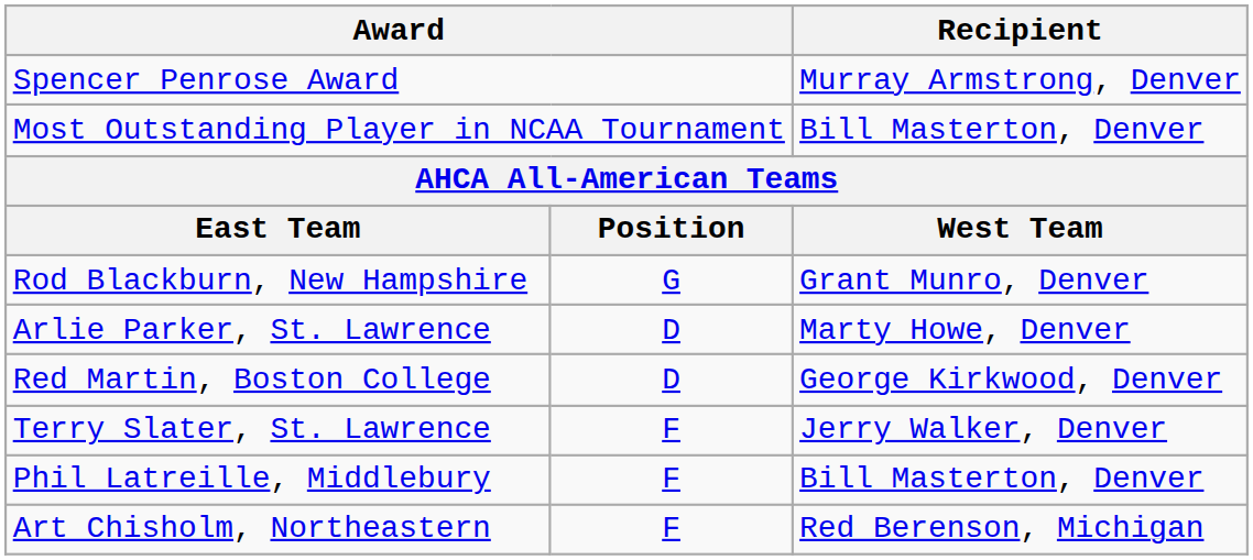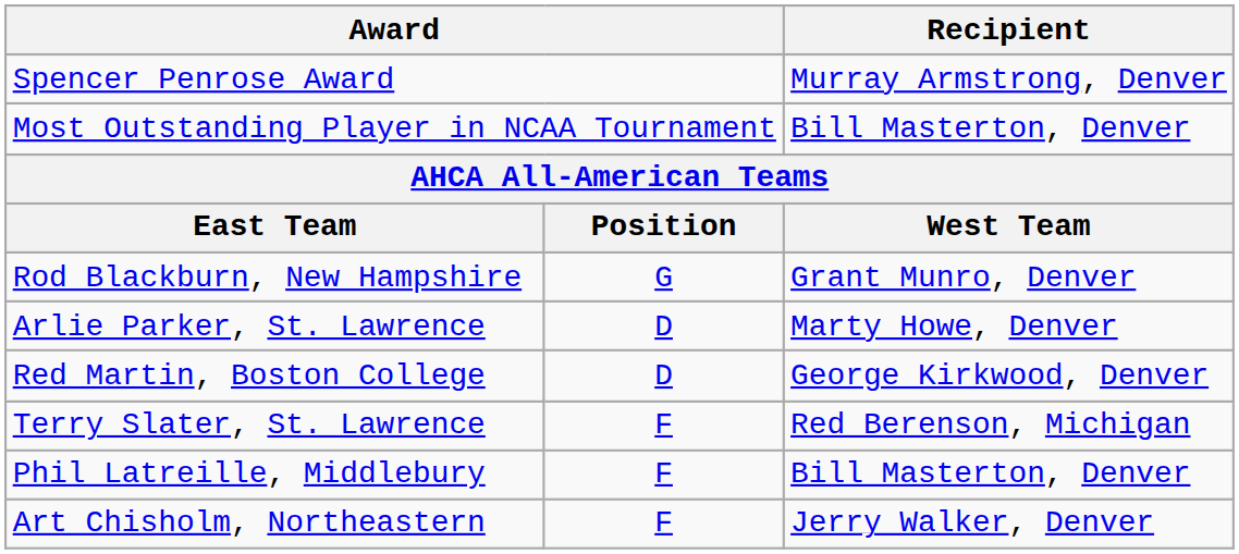 <table class="wikitable">
 <tr>
 <th colspan=2>Award</th>
 <th>Recipient</th>
 </tr>
 <tr>
 <td colspan=2><a href='#'>Spencer Penrose Award</a></td>
 <td><a href='#'>Murray Armstrong</a>, <a href='#'>Denver</a></td>
 </tr>
 <tr>
 <td colspan=2><a href='#'>Most Outstanding Player in NCAA Tournament</a></td>
 <td><a href='#'>Bill Masterton</a>, <a href='#'>Denver</a></td>
 </tr>
 <tr>
 <th colspan=3><a href='#'>AHCA All-American Teams</a></th>
 </tr>
 <tr>
 <th>East Team</th>
 <th>  Position  </th>
 <th>West Team</th>
 </tr>
 <tr>
 <td><a href='#'>Rod Blackburn</a>, <a href='#'>New Hampshire</a></td>
 <td align=center><a href='#'>G</a></td>
 <td><a href='#'>Grant Munro</a>, <a href='#'>Denver</a></td>
 </tr>
 <tr>
 <td><a href='#'>Arlie Parker</a>, <a href='#'>St. Lawrence</a></td>
 <td align=center><a href='#'>D</a></td>
 <td><a href='#'>Marty Howe</a>, <a href='#'>Denver</a></td>
 </tr>
 <tr>
 <td><a href='#'>Red Martin</a>, <a href='#'>Boston College</a></td>
 <td align=center><a href='#'>D</a></td>
 <td><a href='#'>George Kirkwood</a>, <a href='#'>Denver</a></td>
 </tr>
 <tr>
 <td><a href='#'>Terry Slater</a>, <a href='#'>St. Lawrence</a></td>
 <td align=center><a href='#'>F</a></td>
-<td><a href='#'>Jerry Walker</a>, <a href='#'>Denver</a></td>
+<td><a href='#'>Red Berenson</a>, <a href='#'>Michigan</a></td>
 </tr>
 <tr>
 <td><a href='#'>Phil Latreille</a>, <a href='#'>Middlebury</a></td>
 <td align=center><a href='#'>F</a></td>
 <td><a href='#'>Bill Masterton</a>, <a href='#'>Denver</a></td>
 </tr>
 <tr>
 <td><a href='#'>Art Chisholm</a>, <a href='#'>Northeastern</a></td>
 <td align=center><a href='#'>F</a></td>
-<td><a href='#'>Red Berenson</a>, <a href='#'>Michigan</a></td>
+<td><a href='#'>Jerry Walker</a>, <a href='#'>Denver</a></td>
 </tr>
 </table>
